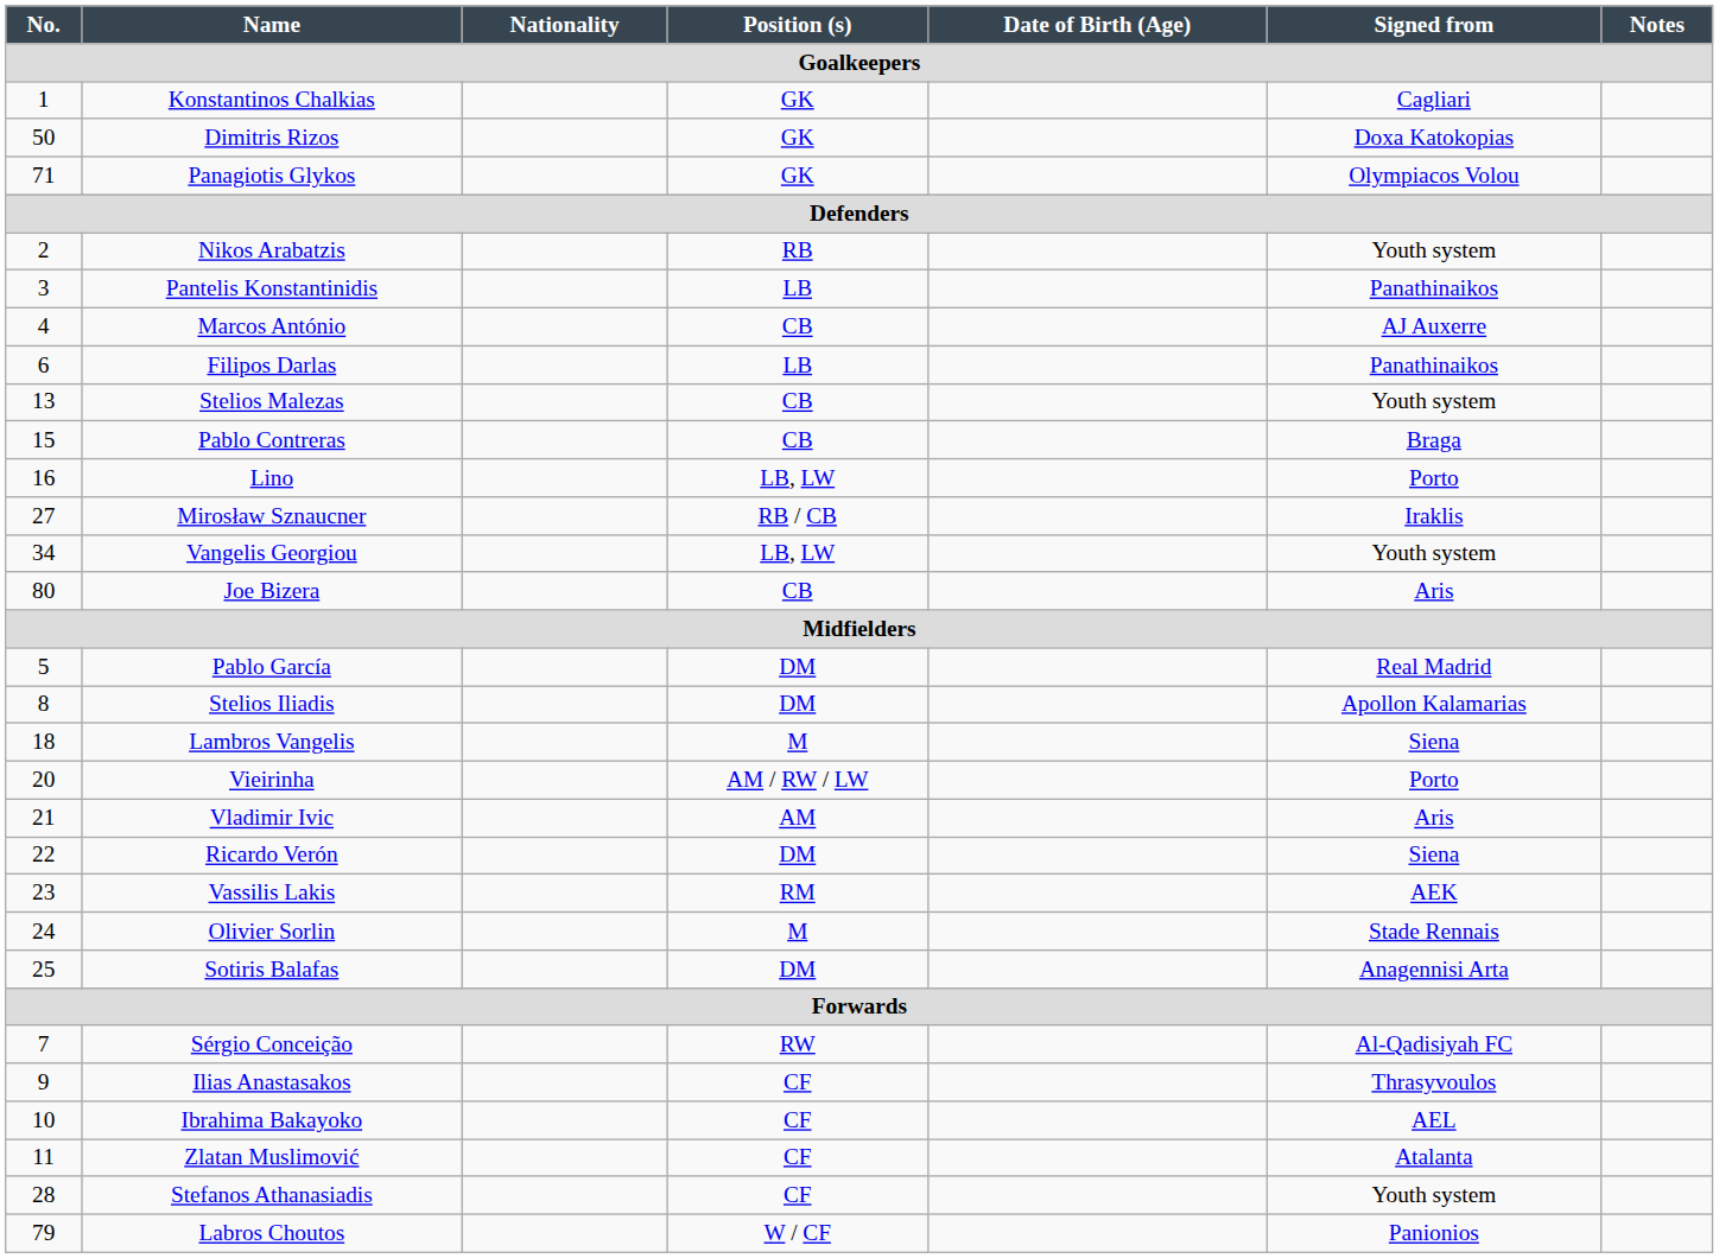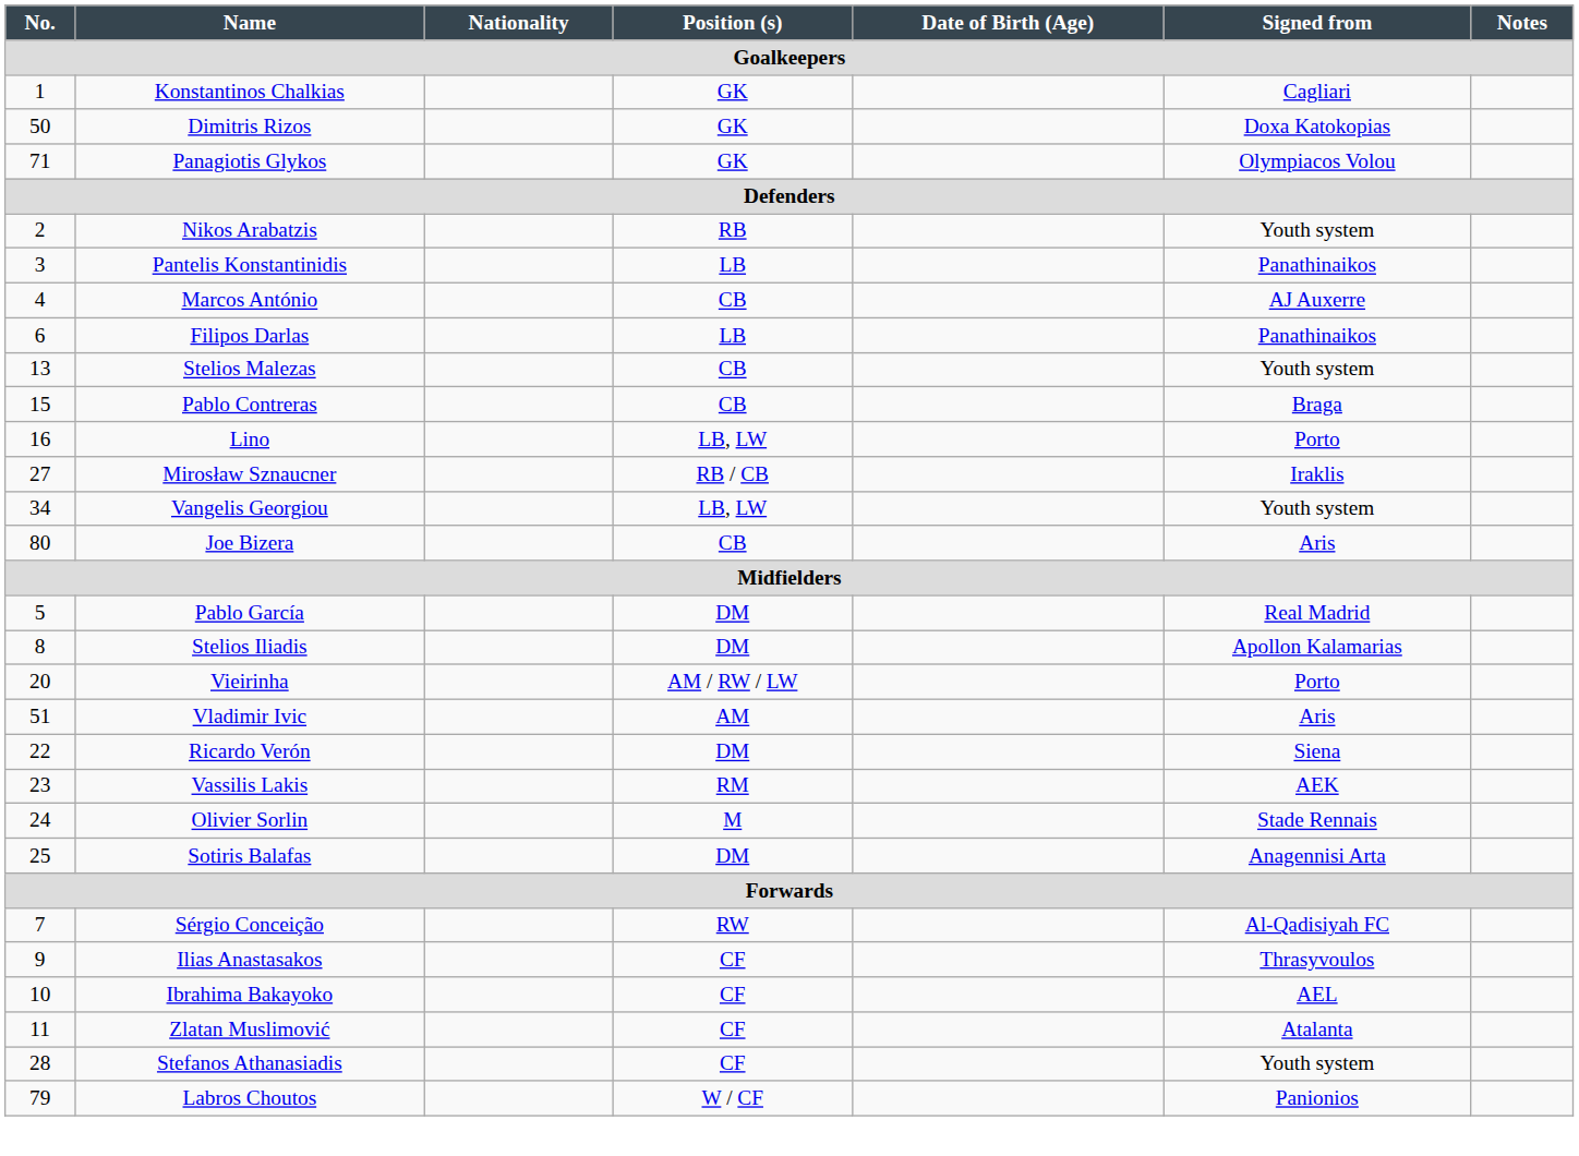 <table class="wikitable" style="text-align:center; font-size:90%; width:85%;">
 <tr>
 <th style="background:#36454F; color:white; text-align:center;">No.</th>
 <th style="background:#36454F; color:white; text-align:center;">Name</th>
 <th style="background:#36454F; color:white; text-align:center;">Nationality</th>
 <th style="background:#36454F; color:white; text-align:center;">Position (s)</th>
 <th style="background:#36454F; color:white; text-align:center;">Date of Birth (Age)</th>
 <th style="background:#36454F; color:white; text-align:center;">Signed from</th>
 <th style="background:#36454F; color:white; text-align:center;">Notes</th>
 </tr>
 <tr>
 <th colspan="7" style="background:#dcdcdc; text-align:center;">Goalkeepers</th>
 </tr>
 <tr>
 <td>1</td>
 <td><a href='#'>Konstantinos Chalkias</a></td>
 <td></td>
 <td><a href='#'>GK</a></td>
 <td></td>
 <td> <a href='#'>Cagliari</a></td>
 <td></td>
 </tr>
 <tr>
 <td>50</td>
 <td><a href='#'>Dimitris Rizos</a></td>
 <td></td>
 <td><a href='#'>GK</a></td>
 <td></td>
 <td> <a href='#'>Doxa Katokopias</a></td>
 <td></td>
 </tr>
 <tr>
 <td>71</td>
 <td><a href='#'>Panagiotis Glykos</a></td>
 <td></td>
 <td><a href='#'>GK</a></td>
 <td></td>
 <td> <a href='#'>Olympiacos Volou</a></td>
 <td></td>
 </tr>
 <tr>
 <th colspan="7" style="background:#dcdcdc; text-align:center;">Defenders</th>
 </tr>
 <tr>
 <td>2</td>
 <td><a href='#'>Nikos Arabatzis</a></td>
 <td></td>
 <td><a href='#'>RB</a></td>
 <td></td>
 <td>Youth system</td>
 <td></td>
 </tr>
 <tr>
 <td>3</td>
 <td><a href='#'>Pantelis Konstantinidis</a></td>
 <td></td>
 <td><a href='#'>LB</a></td>
 <td></td>
 <td> <a href='#'>Panathinaikos</a></td>
 <td></td>
 </tr>
 <tr>
 <td>4</td>
 <td><a href='#'>Marcos António</a></td>
 <td></td>
 <td><a href='#'>CB</a></td>
 <td></td>
 <td> <a href='#'>AJ Auxerre</a></td>
 <td></td>
 </tr>
 <tr>
 <td>6</td>
 <td><a href='#'>Filipos Darlas</a></td>
 <td></td>
 <td><a href='#'>LB</a></td>
 <td></td>
 <td> <a href='#'>Panathinaikos</a></td>
 <td></td>
 </tr>
 <tr>
 <td>13</td>
 <td><a href='#'>Stelios Malezas</a></td>
 <td></td>
 <td><a href='#'>CB</a></td>
 <td></td>
 <td>Youth system</td>
 <td></td>
 </tr>
 <tr>
 <td>15</td>
 <td><a href='#'>Pablo Contreras</a></td>
 <td></td>
 <td><a href='#'>CB</a></td>
 <td></td>
 <td> <a href='#'>Braga</a></td>
 <td></td>
 </tr>
 <tr>
 <td>16</td>
 <td><a href='#'>Lino</a></td>
 <td></td>
 <td><a href='#'>LB</a>, <a href='#'>LW</a></td>
 <td></td>
 <td> <a href='#'>Porto</a></td>
 <td></td>
 </tr>
 <tr>
 <td>27</td>
 <td><a href='#'>Mirosław Sznaucner</a></td>
 <td></td>
 <td><a href='#'>RB</a> / <a href='#'>CB</a></td>
 <td></td>
 <td> <a href='#'>Iraklis</a></td>
 <td></td>
 </tr>
 <tr>
 <td>34</td>
 <td><a href='#'>Vangelis Georgiou</a></td>
 <td></td>
 <td><a href='#'>LB</a>, <a href='#'>LW</a></td>
 <td></td>
 <td>Youth system</td>
 <td></td>
 </tr>
 <tr>
 <td>80</td>
 <td><a href='#'>Joe Bizera</a></td>
 <td></td>
 <td><a href='#'>CB</a></td>
 <td></td>
 <td> <a href='#'>Aris</a></td>
 <td></td>
 </tr>
 <tr>
 <th colspan="7" style="background:#dcdcdc; text-align:center;">Midfielders</th>
 </tr>
 <tr>
 <td>5</td>
 <td><a href='#'>Pablo García</a></td>
 <td></td>
 <td><a href='#'>DM</a></td>
 <td></td>
 <td> <a href='#'>Real Madrid</a></td>
 <td></td>
 </tr>
 <tr>
 <td>8</td>
 <td><a href='#'>Stelios Iliadis</a></td>
 <td></td>
 <td><a href='#'>DM</a></td>
 <td></td>
 <td> <a href='#'>Apollon Kalamarias</a></td>
 <td></td>
 </tr>
 <tr>
-<td>18</td>
-<td><a href='#'>Lambros Vangelis</a></td>
-<td></td>
-<td><a href='#'>M</a></td>
-<td></td>
-<td>  <a href='#'>Siena</a></td>
-<td></td>
-</tr>
-<tr>
 <td>20</td>
 <td><a href='#'>Vieirinha</a></td>
 <td></td>
 <td><a href='#'>AM</a> / <a href='#'>RW</a> / <a href='#'>LW</a></td>
 <td></td>
 <td>  <a href='#'>Porto</a></td>
 <td></td>
 </tr>
 <tr>
-<td>21</td>
+<td>51</td>
 <td><a href='#'>Vladimir Ivic</a></td>
 <td></td>
 <td><a href='#'>AM</a></td>
 <td></td>
 <td> <a href='#'>Aris</a></td>
 <td></td>
 </tr>
 <tr>
 <td>22</td>
 <td><a href='#'>Ricardo Verón</a></td>
 <td></td>
 <td><a href='#'>DM</a></td>
 <td></td>
 <td> <a href='#'>Siena</a></td>
 <td></td>
 </tr>
 <tr>
 <td>23</td>
 <td><a href='#'>Vassilis Lakis</a></td>
 <td></td>
 <td><a href='#'>RM</a></td>
 <td></td>
 <td> <a href='#'>AEK</a></td>
 <td></td>
 </tr>
 <tr>
 <td>24</td>
 <td><a href='#'>Olivier Sorlin</a></td>
 <td></td>
 <td><a href='#'>M</a></td>
 <td></td>
 <td> <a href='#'>Stade Rennais</a></td>
 <td></td>
 </tr>
 <tr>
 <td>25</td>
 <td><a href='#'>Sotiris Balafas</a></td>
 <td></td>
 <td><a href='#'>DM</a></td>
 <td></td>
 <td> <a href='#'>Anagennisi Arta</a></td>
 <td></td>
 </tr>
 <tr>
 <th colspan="7" style="background:#dcdcdc; text-align:center;">Forwards</th>
 </tr>
 <tr>
 <td>7</td>
 <td><a href='#'>Sérgio Conceição</a></td>
 <td></td>
 <td><a href='#'>RW</a></td>
 <td></td>
 <td> <a href='#'>Al-Qadisiyah FC</a></td>
 <td></td>
 </tr>
 <tr>
 <td>9</td>
 <td><a href='#'>Ilias Anastasakos</a></td>
 <td></td>
 <td><a href='#'>CF</a></td>
 <td></td>
 <td>  <a href='#'>Thrasyvoulos</a></td>
 <td></td>
 </tr>
 <tr>
 <td>10</td>
 <td><a href='#'>Ibrahima Bakayoko</a></td>
 <td></td>
 <td><a href='#'>CF</a></td>
 <td></td>
 <td>  <a href='#'>AEL</a></td>
 <td></td>
 </tr>
 <tr>
 <td>11</td>
 <td><a href='#'>Zlatan Muslimović</a></td>
 <td></td>
 <td><a href='#'>CF</a></td>
 <td></td>
 <td>  <a href='#'>Atalanta</a></td>
 <td></td>
 </tr>
 <tr>
 <td>28</td>
 <td><a href='#'>Stefanos Athanasiadis</a></td>
 <td></td>
 <td><a href='#'>CF</a></td>
 <td></td>
 <td>Youth system</td>
 <td></td>
 </tr>
 <tr>
 <td>79</td>
 <td><a href='#'>Labros Choutos</a></td>
 <td></td>
 <td><a href='#'>W</a> / <a href='#'>CF</a></td>
 <td></td>
 <td>  <a href='#'>Panionios</a></td>
 <td></td>
 </tr>
 </table>
